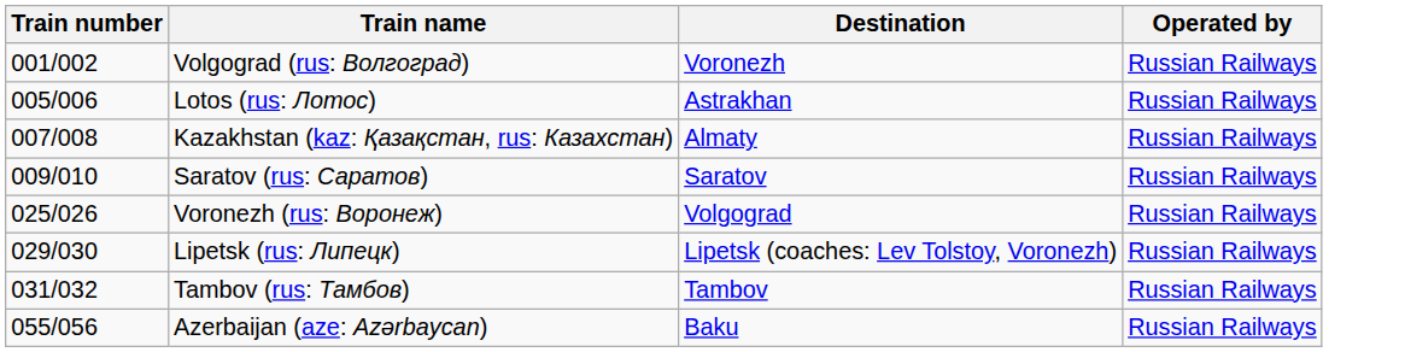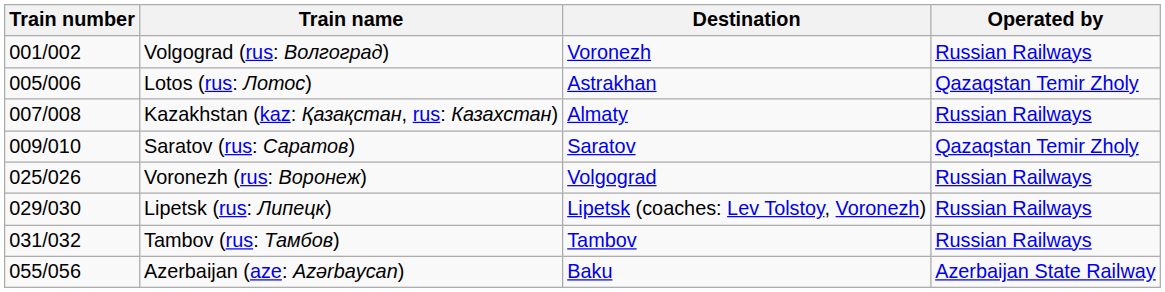 <table class="wikitable">
 <tr>
 <th>Train number</th>
 <th>Train name</th>
 <th>Destination</th>
 <th>Operated by</th>
 </tr>
 <tr>
 <td>001/002</td>
 <td>Volgograd (<a href='#'>rus</a>: <em>Волгоград</em>)</td>
 <td> <a href='#'>Voronezh</a></td>
 <td> <a href='#'>Russian Railways</a></td>
 </tr>
 <tr>
 <td>005/006</td>
 <td>Lotos (<a href='#'>rus</a>: <em>Лотос</em>)</td>
 <td> <a href='#'>Astrakhan</a></td>
-<td> <a href='#'>Russian Railways</a></td>
+<td> <a href='#'>Qazaqstan Temir Zholy</a></td>
 </tr>
 <tr>
 <td>007/008</td>
 <td>Kazakhstan (<a href='#'>kaz</a>: <em>Қазақстан</em>, <a href='#'>rus</a>: <em>Казахстан</em>)</td>
 <td> <a href='#'>Almaty</a></td>
 <td> <a href='#'>Russian Railways</a></td>
 </tr>
 <tr>
 <td>009/010</td>
 <td>Saratov (<a href='#'>rus</a>: <em>Саратов</em>)</td>
 <td> <a href='#'>Saratov</a></td>
-<td> <a href='#'>Russian Railways</a></td>
+<td> <a href='#'>Qazaqstan Temir Zholy</a></td>
 </tr>
 <tr>
 <td>025/026</td>
 <td>Voronezh (<a href='#'>rus</a>: <em>Воронеж</em>)</td>
 <td> <a href='#'>Volgograd</a></td>
 <td> <a href='#'>Russian Railways</a></td>
 </tr>
 <tr>
 <td>029/030</td>
 <td>Lipetsk (<a href='#'>rus</a>: <em>Липецк</em>)</td>
 <td> <a href='#'>Lipetsk</a> (coaches:  <a href='#'>Lev Tolstoy</a>,  <a href='#'>Voronezh</a>)</td>
 <td> <a href='#'>Russian Railways</a></td>
 </tr>
 <tr>
 <td>031/032</td>
 <td>Tambov (<a href='#'>rus</a>: <em>Тамбов</em>)</td>
 <td> <a href='#'>Tambov</a></td>
 <td> <a href='#'>Russian Railways</a></td>
 </tr>
 <tr>
 <td>055/056</td>
 <td>Azerbaijan (<a href='#'>aze</a>: <em>Azərbaycan</em>)</td>
 <td> <a href='#'>Baku</a></td>
-<td> <a href='#'>Russian Railways</a></td>
+<td> <a href='#'>Azerbaijan State Railway</a></td>
 </tr>
 </table>
